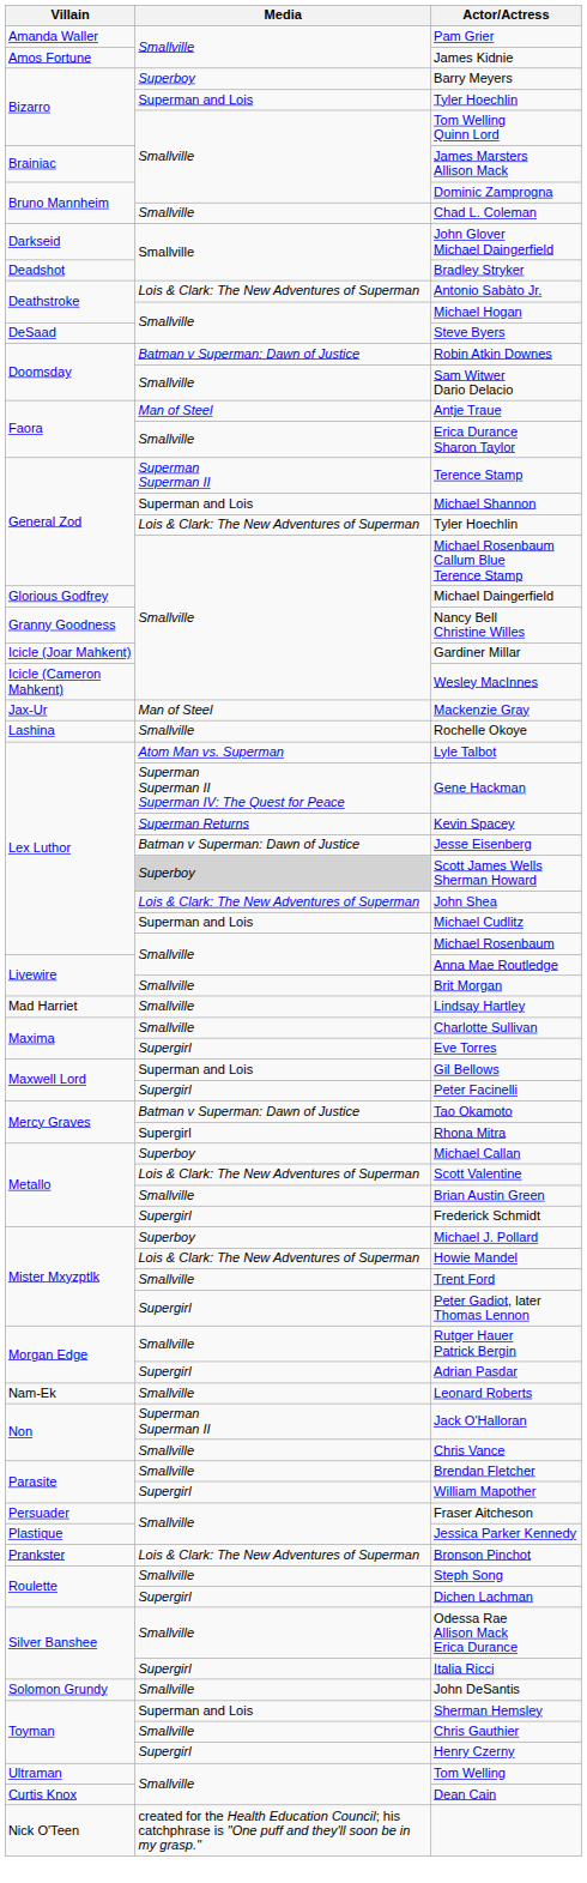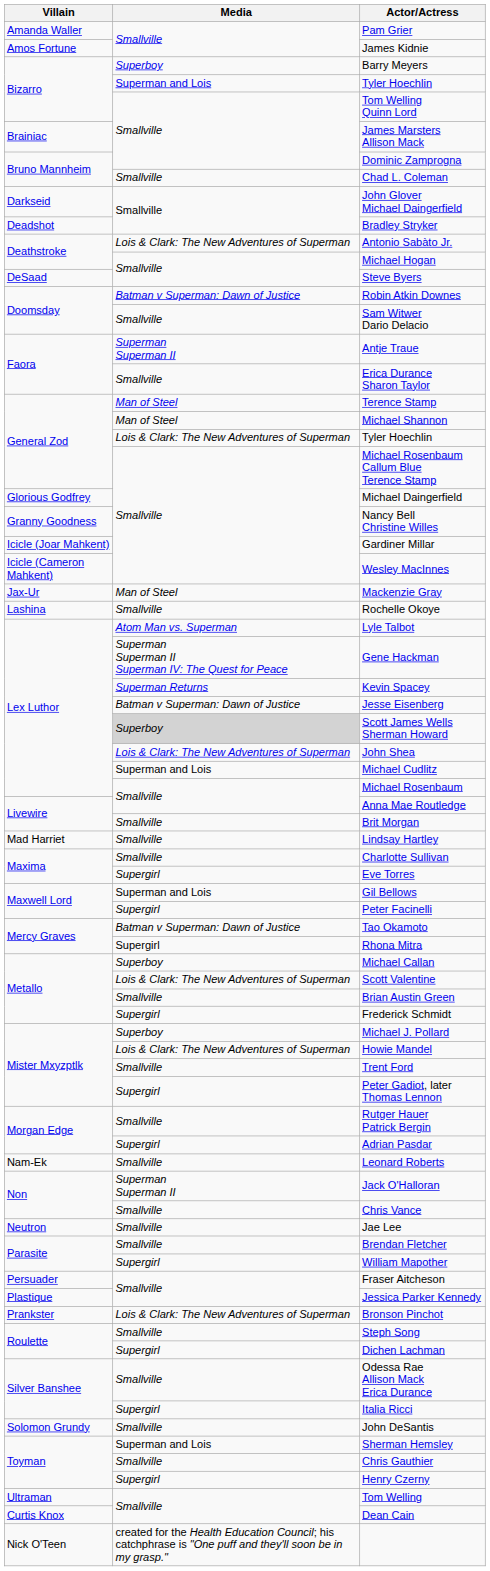 <table class="wikitable">
 <tr>
 <th width="150">Villain</th>
 <th width="350">Media</th>
 <th width="175">Actor/Actress</th>
 </tr>
 <tr>
 <td><a href='#'>Amanda Waller</a></td>
 <td rowspan="2"><em><a href='#'>Smallville</a></em></td>
 <td><a href='#'>Pam Grier</a></td>
 </tr>
 <tr>
 <td><a href='#'>Amos Fortune</a></td>
 <td>James Kidnie</td>
 </tr>
 <tr>
 <td rowspan="3"><a href='#'>Bizarro</a></td>
 <td><em><a href='#'>Superboy</a></em></td>
 <td>Barry Meyers</td>
 </tr>
 <tr>
 <td><a href='#'>Superman and Lois</a></td>
 <td><a href='#'>Tyler Hoechlin</a></td>
 </tr>
 <tr>
 <td rowspan="3"><em>Smallville</em></td>
 <td><a href='#'>Tom Welling</a><br><a href='#'>Quinn Lord</a></td>
 </tr>
 <tr>
 <td><a href='#'>Brainiac</a></td>
 <td><a href='#'>James Marsters</a><br><a href='#'>Allison Mack</a></td>
 </tr>
 <tr>
 <td rowspan="2"><a href='#'>Bruno Mannheim</a></td>
 <td><a href='#'>Dominic Zamprogna</a></td>
 </tr>
 <tr>
 <td><em>Smallville</em></td>
 <td><a href='#'>Chad L. Coleman</a></td>
 </tr>
 <tr>
 <td><a href='#'>Darkseid</a></td>
 <td rowspan="2">Smallville</td>
 <td><a href='#'>John Glover <br>Michael Daingerfield</a></td>
 </tr>
 <tr>
 <td><a href='#'>Deadshot</a></td>
 <td><a href='#'>Bradley Stryker</a></td>
 </tr>
 <tr>
 <td rowspan="2"><a href='#'>Deathstroke</a></td>
 <td><em>Lois & Clark: The New Adventures of Superman</em></td>
 <td><a href='#'>Antonio Sabàto Jr.</a></td>
 </tr>
 <tr>
 <td rowspan="2"><em>Smallville</em></td>
 <td><a href='#'>Michael Hogan</a></td>
 </tr>
 <tr>
 <td><a href='#'>DeSaad</a></td>
 <td><a href='#'>Steve Byers</a></td>
 </tr>
 <tr>
 <td rowspan="2"><a href='#'>Doomsday</a></td>
 <td><em><a href='#'>Batman v Superman: Dawn of Justice</a></em></td>
 <td><a href='#'>Robin Atkin Downes</a></td>
 </tr>
 <tr>
 <td><em>Smallville</em></td>
 <td><a href='#'>Sam Witwer</a><br>Dario Delacio</td>
 </tr>
 <tr>
 <td rowspan="2"><a href='#'>Faora</a></td>
-<td><em><a href='#'>Man of Steel</a></em></td>
+<td><em><a href='#'>Superman</a></em><br><em><a href='#'>Superman II</a></em></td>
 <td><a href='#'>Antje Traue</a></td>
 </tr>
 <tr>
 <td><em>Smallville</em></td>
 <td><a href='#'>Erica Durance</a><br><a href='#'>Sharon Taylor</a></td>
 </tr>
 <tr>
 <td rowspan="4"><a href='#'>General Zod</a></td>
-<td><em><a href='#'>Superman</a></em><br><em><a href='#'>Superman II</a></em></td>
+<td><em><a href='#'>Man of Steel</a></em></td>
 <td><a href='#'>Terence Stamp</a></td>
 </tr>
 <tr>
-<td>Superman and Lois</td>
+<td><em>Man of Steel</em></td>
 <td><a href='#'>Michael Shannon</a></td>
 </tr>
 <tr>
 <td><em>Lois & Clark: The New Adventures of Superman</em></td>
 <td>Tyler Hoechlin</td>
 </tr>
 <tr>
 <td rowspan="5"><em>Smallville</em></td>
 <td><a href='#'>Michael Rosenbaum</a><br><a href='#'>Callum Blue</a><br><a href='#'>Terence Stamp</a></td>
 </tr>
 <tr>
 <td><a href='#'>Glorious Godfrey</a></td>
 <td>Michael Daingerfield</td>
 </tr>
 <tr>
 <td><a href='#'>Granny Goodness</a></td>
 <td>Nancy Bell<br><a href='#'>Christine Willes</a></td>
 </tr>
 <tr>
 <td><a href='#'>Icicle (Joar Mahkent)</a></td>
 <td>Gardiner Millar</td>
 </tr>
 <tr>
 <td><a href='#'>Icicle (Cameron Mahkent)</a></td>
 <td><a href='#'>Wesley MacInnes</a></td>
 </tr>
 <tr>
 <td><a href='#'>Jax-Ur</a></td>
 <td><em>Man of Steel</em></td>
 <td><a href='#'>Mackenzie Gray</a></td>
 </tr>
 <tr>
 <td><a href='#'>Lashina</a></td>
 <td><em>Smallville</em></td>
 <td>Rochelle Okoye</td>
 </tr>
 <tr>
 <td rowspan="8"><a href='#'>Lex Luthor</a></td>
 <td><em><a href='#'>Atom Man vs. Superman</a></em></td>
 <td><a href='#'>Lyle Talbot</a></td>
 </tr>
 <tr>
 <td><em>Superman</em><br><em>Superman II</em><br><em><a href='#'>Superman IV: The Quest for Peace</a></em></td>
 <td><a href='#'>Gene Hackman</a></td>
 </tr>
 <tr>
 <td><em><a href='#'>Superman Returns</a></em></td>
 <td><a href='#'>Kevin Spacey</a></td>
 </tr>
 <tr>
 <td><em>Batman v Superman: Dawn of Justice</em></td>
 <td><a href='#'>Jesse Eisenberg</a></td>
 </tr>
 <tr>
 <td style="background: lightgrey;"><em>Superboy</em></td>
 <td><a href='#'>Scott James Wells</a><br><a href='#'>Sherman Howard</a></td>
 </tr>
 <tr>
 <td><em><a href='#'>Lois & Clark: The New Adventures of Superman</a></em></td>
 <td><a href='#'>John Shea</a></td>
 </tr>
 <tr>
 <td>Superman and Lois</td>
 <td><a href='#'>Michael Cudlitz</a></td>
 </tr>
 <tr>
 <td rowspan="2"><em>Smallville</em></td>
 <td><a href='#'>Michael Rosenbaum</a></td>
 </tr>
 <tr>
 <td rowspan="2"><a href='#'>Livewire</a></td>
 <td><a href='#'>Anna Mae Routledge</a></td>
 </tr>
 <tr>
 <td><em>Smallville</em></td>
 <td><a href='#'>Brit Morgan</a></td>
 </tr>
 <tr>
 <td>Mad Harriet</td>
 <td><em>Smallville</em></td>
 <td><a href='#'>Lindsay Hartley</a></td>
 </tr>
 <tr>
 <td rowspan="2"><a href='#'>Maxima</a></td>
 <td><em>Smallville</em></td>
 <td><a href='#'>Charlotte Sullivan</a></td>
 </tr>
 <tr>
 <td><em>Supergirl</em></td>
 <td><a href='#'>Eve Torres</a></td>
 </tr>
 <tr>
 <td rowspan="2"><a href='#'>Maxwell Lord</a></td>
 <td>Superman and Lois</td>
 <td><a href='#'>Gil Bellows</a></td>
 </tr>
 <tr>
 <td><em>Supergirl</em></td>
 <td><a href='#'>Peter Facinelli</a></td>
 </tr>
 <tr>
 <td rowspan="2"><a href='#'>Mercy Graves</a></td>
 <td><em>Batman v Superman: Dawn of Justice</em></td>
 <td><a href='#'>Tao Okamoto</a></td>
 </tr>
 <tr>
 <td>Supergirl</td>
 <td><a href='#'>Rhona Mitra</a></td>
 </tr>
 <tr>
 <td rowspan="4"><a href='#'>Metallo</a></td>
 <td><em>Superboy</em></td>
 <td><a href='#'>Michael Callan</a></td>
 </tr>
 <tr>
 <td><em>Lois & Clark: The New Adventures of Superman</em></td>
 <td><a href='#'>Scott Valentine</a></td>
 </tr>
 <tr>
 <td><em>Smallville</em></td>
 <td><a href='#'>Brian Austin Green</a></td>
 </tr>
 <tr>
 <td><em>Supergirl</em></td>
 <td>Frederick Schmidt</td>
 </tr>
 <tr>
 <td rowspan="4"><a href='#'>Mister Mxyzptlk</a></td>
 <td><em>Superboy</em></td>
 <td><a href='#'>Michael J. Pollard</a></td>
 </tr>
 <tr>
 <td><em>Lois & Clark: The New Adventures of Superman</em></td>
 <td><a href='#'>Howie Mandel</a></td>
 </tr>
 <tr>
 <td><em>Smallville</em></td>
 <td><a href='#'>Trent Ford</a></td>
 </tr>
 <tr>
 <td><em>Supergirl</em></td>
 <td><a href='#'>Peter Gadiot</a>, later <a href='#'>Thomas Lennon</a></td>
 </tr>
 <tr>
 <td rowspan="2"><a href='#'>Morgan Edge</a></td>
 <td><em>Smallville</em></td>
 <td><a href='#'>Rutger Hauer</a><br><a href='#'>Patrick Bergin</a></td>
 </tr>
 <tr>
 <td><em>Supergirl</em></td>
 <td><a href='#'>Adrian Pasdar</a></td>
 </tr>
 <tr>
 <td>Nam-Ek</td>
 <td><em>Smallville</em></td>
 <td><a href='#'>Leonard Roberts</a></td>
 </tr>
 <tr>
 <td rowspan="2"><a href='#'>Non</a></td>
 <td><em>Superman</em><br><em>Superman II</em></td>
 <td><a href='#'>Jack O'Halloran</a></td>
 </tr>
 <tr>
 <td><em>Smallville</em></td>
 <td><a href='#'>Chris Vance</a></td>
 </tr>
 <tr>
+<td><a href='#'>Neutron</a></td>
+<td><em>Smallville</em></td>
+<td>Jae Lee</td>
+</tr>
+<tr>
 <td rowspan="2"><a href='#'>Parasite</a></td>
 <td><em>Smallville</em></td>
 <td><a href='#'>Brendan Fletcher</a></td>
 </tr>
 <tr>
 <td><em>Supergirl</em></td>
 <td><a href='#'>William Mapother</a></td>
 </tr>
 <tr>
 <td><a href='#'>Persuader</a></td>
 <td rowspan="2"><em>Smallville</em></td>
 <td>Fraser Aitcheson</td>
 </tr>
 <tr>
 <td><a href='#'>Plastique</a></td>
 <td><a href='#'>Jessica Parker Kennedy</a></td>
 </tr>
 <tr>
 <td><a href='#'>Prankster</a></td>
 <td><em>Lois & Clark: The New Adventures of Superman</em></td>
 <td><a href='#'>Bronson Pinchot</a></td>
 </tr>
 <tr>
 <td rowspan="2"><a href='#'>Roulette</a></td>
 <td><em>Smallville</em></td>
 <td><a href='#'>Steph Song</a></td>
 </tr>
 <tr>
 <td><em>Supergirl</em></td>
 <td><a href='#'>Dichen Lachman</a></td>
 </tr>
 <tr>
 <td rowspan="2"><a href='#'>Silver Banshee</a></td>
 <td><em>Smallville</em></td>
 <td>Odessa Rae<br><a href='#'>Allison Mack</a><br><a href='#'>Erica Durance</a></td>
 </tr>
 <tr>
 <td><em>Supergirl</em></td>
 <td><a href='#'>Italia Ricci</a></td>
 </tr>
 <tr>
 <td><a href='#'>Solomon Grundy</a></td>
 <td><em>Smallville</em></td>
 <td>John DeSantis</td>
 </tr>
 <tr>
 <td rowspan="3"><a href='#'>Toyman</a></td>
 <td>Superman and Lois</td>
 <td><a href='#'>Sherman Hemsley</a></td>
 </tr>
 <tr>
 <td><em>Smallville</em></td>
 <td><a href='#'>Chris Gauthier</a></td>
 </tr>
 <tr>
 <td><em>Supergirl</em></td>
 <td><a href='#'>Henry Czerny</a></td>
 </tr>
 <tr>
 <td><a href='#'>Ultraman</a></td>
 <td rowspan="2"><em>Smallville</em></td>
 <td><a href='#'>Tom Welling</a></td>
 </tr>
 <tr>
 <td><a href='#'>Curtis Knox</a></td>
 <td><a href='#'>Dean Cain</a></td>
 </tr>
 <tr>
 <td>Nick O'Teen</td>
 <td>created for the <em>Health Education Council</em>; his catchphrase is <em>"One puff and they'll soon be in my grasp."</em></td>
 <td></td>
 </tr>
 </table>
